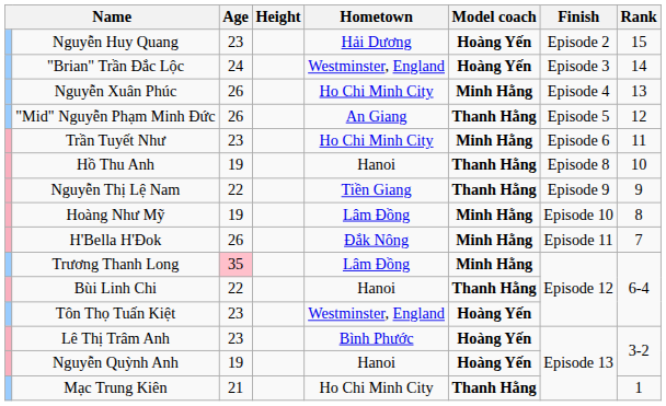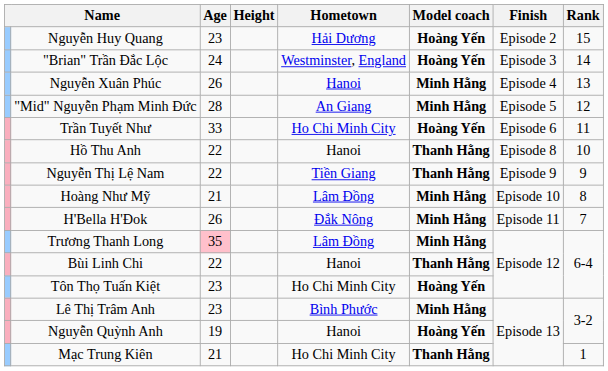 <table class="wikitable sortable" style="text-align:center;">
 <tr>
 <th colspan=2>Name</th>
 <th>Age</th>
 <th>Height</th>
 <th>Hometown</th>
 <th>Model coach</th>
 <th>Finish</th>
 <th>Rank</th>
 </tr>
 <tr>
 <th style="background:#9cf;"></th>
 <td>Nguyễn Huy Quang</td>
 <td>23</td>
 <td></td>
 <td><a href='#'>Hải Dương</a></td>
 <td><strong><span>Hoàng Yến</span></strong></td>
 <td>Episode 2</td>
 <td>15</td>
 </tr>
 <tr>
 <th style="background:#9cf;"></th>
 <td>"Brian" Trần Đắc Lộc</td>
 <td>24</td>
 <td></td>
 <td><a href='#'>Westminster</a>, <a href='#'>England</a></td>
 <td><strong><span>Hoàng Yến</span></strong></td>
 <td>Episode 3</td>
 <td>14</td>
 </tr>
 <tr>
 <th style="background:#9cf;"></th>
 <td>Nguyễn Xuân Phúc</td>
 <td>26</td>
 <td></td>
-<td><a href='#'>Ho Chi Minh City</a></td>
+<td><a href='#'>Hanoi</a></td>
 <td><strong><span>Minh Hằng</span></strong></td>
 <td>Episode 4</td>
 <td>13</td>
 </tr>
 <tr>
 <th style="background:#9cf;"></th>
 <td>"Mid" Nguyễn Phạm Minh Đức</td>
-<td>26</td>
+<td>28</td>
 <td></td>
 <td><a href='#'>An Giang</a></td>
-<td><strong><span>Thanh Hằng</span></strong></td>
+<td><strong><span>Minh Hằng</span></strong></td>
 <td>Episode 5</td>
 <td>12</td>
 </tr>
 <tr>
 <th style="background:#faafbe"></th>
 <td>Trần Tuyết Như</td>
-<td>23</td>
+<td>33</td>
 <td></td>
 <td><a href='#'>Ho Chi Minh City</a></td>
-<td><strong><span>Minh Hằng</span></strong></td>
+<td><strong><span>Hoàng Yến</span></strong></td>
 <td>Episode 6</td>
 <td>11</td>
 </tr>
 <tr>
 <th style="background:#faafbe"></th>
 <td>Hồ Thu Anh</td>
-<td>19</td>
+<td>22</td>
 <td></td>
 <td>Hanoi</td>
 <td><strong><span>Thanh Hằng</span></strong></td>
 <td>Episode 8</td>
 <td>10</td>
 </tr>
 <tr>
 <th style="background:#faafbe"></th>
 <td>Nguyễn Thị Lệ Nam</td>
 <td>22</td>
 <td></td>
 <td><a href='#'>Tiền Giang</a></td>
 <td><strong><span>Thanh Hằng</span></strong></td>
 <td>Episode 9</td>
 <td>9</td>
 </tr>
 <tr>
 <th style="background:#faafbe"></th>
 <td>Hoàng Như Mỹ</td>
-<td>19</td>
+<td>21</td>
 <td></td>
 <td><a href='#'>Lâm Đồng</a></td>
 <td><strong><span>Minh Hằng</span></strong></td>
 <td>Episode 10</td>
 <td>8</td>
 </tr>
 <tr>
 <th style="background:#faafbe"></th>
 <td>H'Bella H'Đok</td>
 <td>26</td>
 <td></td>
 <td><a href='#'>Đắk Nông</a></td>
 <td><strong><span>Minh Hằng</span></strong></td>
 <td>Episode 11</td>
 <td>7</td>
 </tr>
 <tr>
 <th style="background:#9cf;"></th>
 <td>Trương Thanh Long</td>
 <td style="background: pink;">35</td>
 <td></td>
 <td><a href='#'>Lâm Đồng</a></td>
 <td><strong><span>Minh Hằng</span></strong></td>
 <td rowspan="3">Episode 12</td>
 <td rowspan="3">6-4</td>
 </tr>
 <tr>
 <th style="background:#faafbe"></th>
 <td>Bùi Linh Chi</td>
 <td>22</td>
 <td></td>
 <td>Hanoi</td>
 <td><strong><span>Thanh Hằng</span></strong></td>
 </tr>
 <tr>
 <th style="background:#9cf;"></th>
 <td>Tôn Thọ Tuấn Kiệt</td>
 <td>23</td>
 <td></td>
-<td><a href='#'>Westminster</a>, <a href='#'>England</a></td>
+<td>Ho Chi Minh City</td>
 <td><strong><span>Hoàng Yến</span></strong></td>
 </tr>
 <tr>
 <th style="background:#faafbe"></th>
 <td>Lê Thị Trâm Anh</td>
 <td>23</td>
 <td></td>
 <td><a href='#'>Bình Phước</a></td>
-<td><strong><span>Hoàng Yến</span></strong></td>
+<td><strong><span>Minh Hằng</span></strong></td>
 <td rowspan="3">Episode 13</td>
 <td rowspan="2">3-2</td>
 </tr>
 <tr>
 <th style="background:#faafbe"></th>
 <td>Nguyễn Quỳnh Anh</td>
 <td>19</td>
 <td></td>
 <td>Hanoi</td>
 <td><strong><span>Hoàng Yến</span></strong></td>
 </tr>
 <tr>
 <th style="background:#9cf;"></th>
 <td>Mạc Trung Kiên</td>
 <td>21</td>
 <td></td>
 <td>Ho Chi Minh City</td>
 <td><strong><span>Thanh Hằng</span></strong></td>
 <td>1</td>
 </tr>
 </table>
